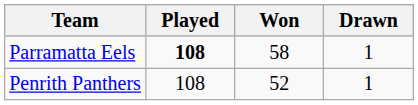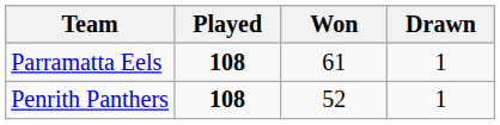 <table class="wikitable" style="text-align:center;">
 <tr bgcolor=#bdb76b>
 <th>Team</th>
 <th style="width:4em">Played</th>
 <th style="width:4em">Won</th>
 <th style="width:4em">Drawn</th>
 </tr>
 <tr>
 <td style="text-align:left;"> <a href='#'>Parramatta Eels</a></td>
 <td><strong>108</strong></td>
-<td>58</td>
+<td>61</td>
 <td>1</td>
 </tr>
 <tr>
 <td style="text-align:left;"> <a href='#'>Penrith Panthers</a></td>
-<td>108</td>
+<td><strong>108</strong></td>
 <td>52</td>
 <td>1</td>
 </tr>
 </table>
